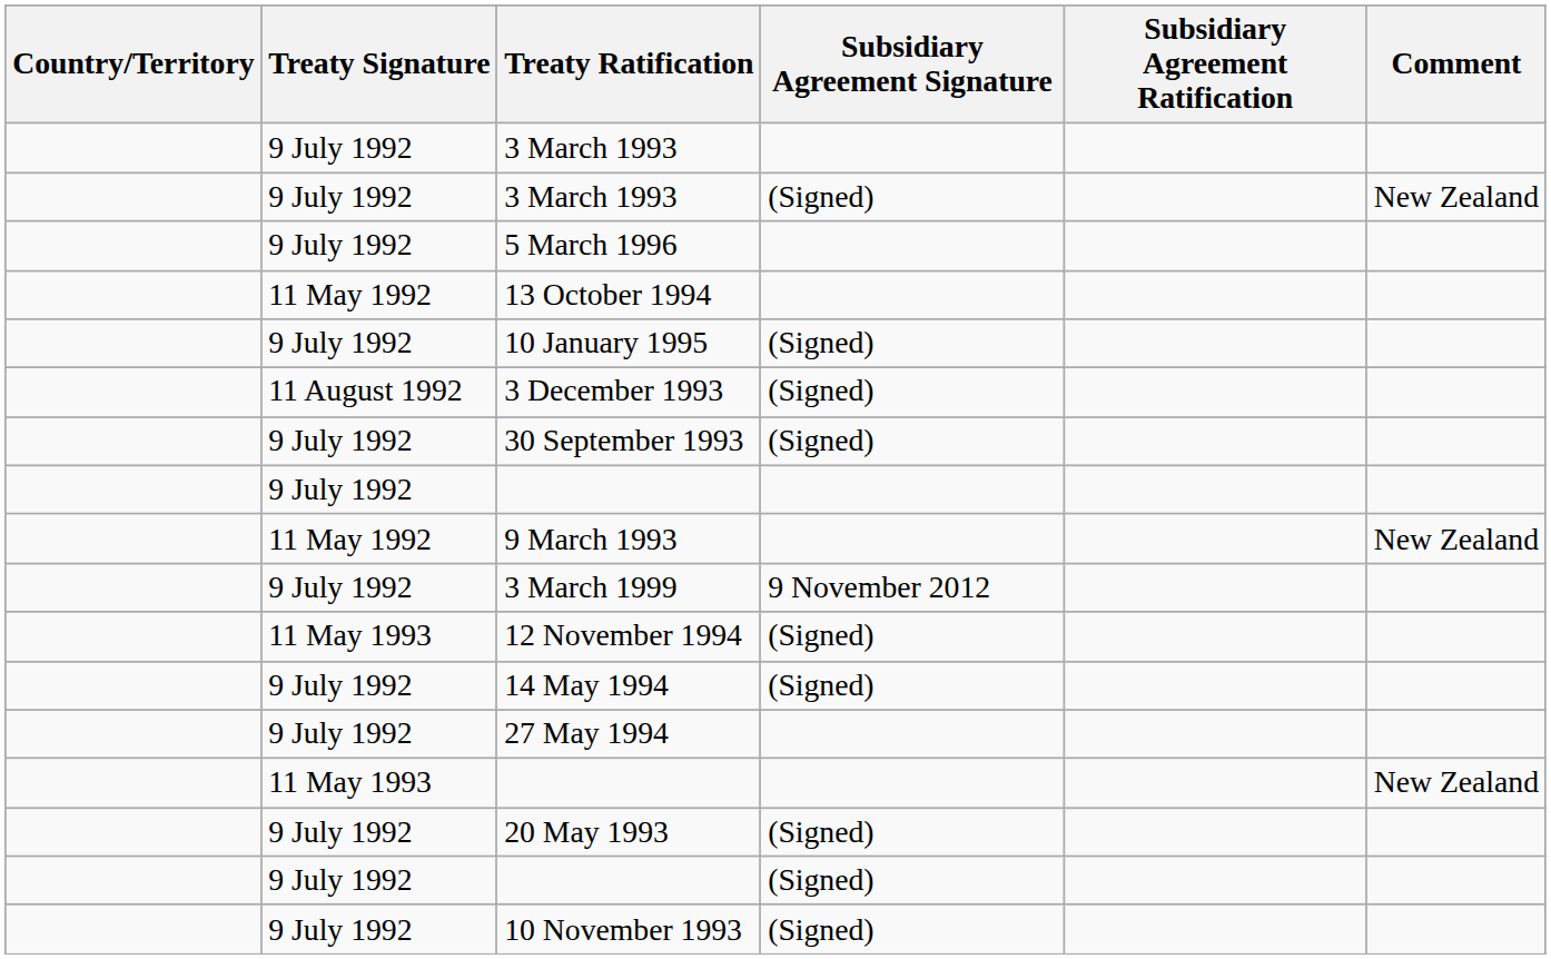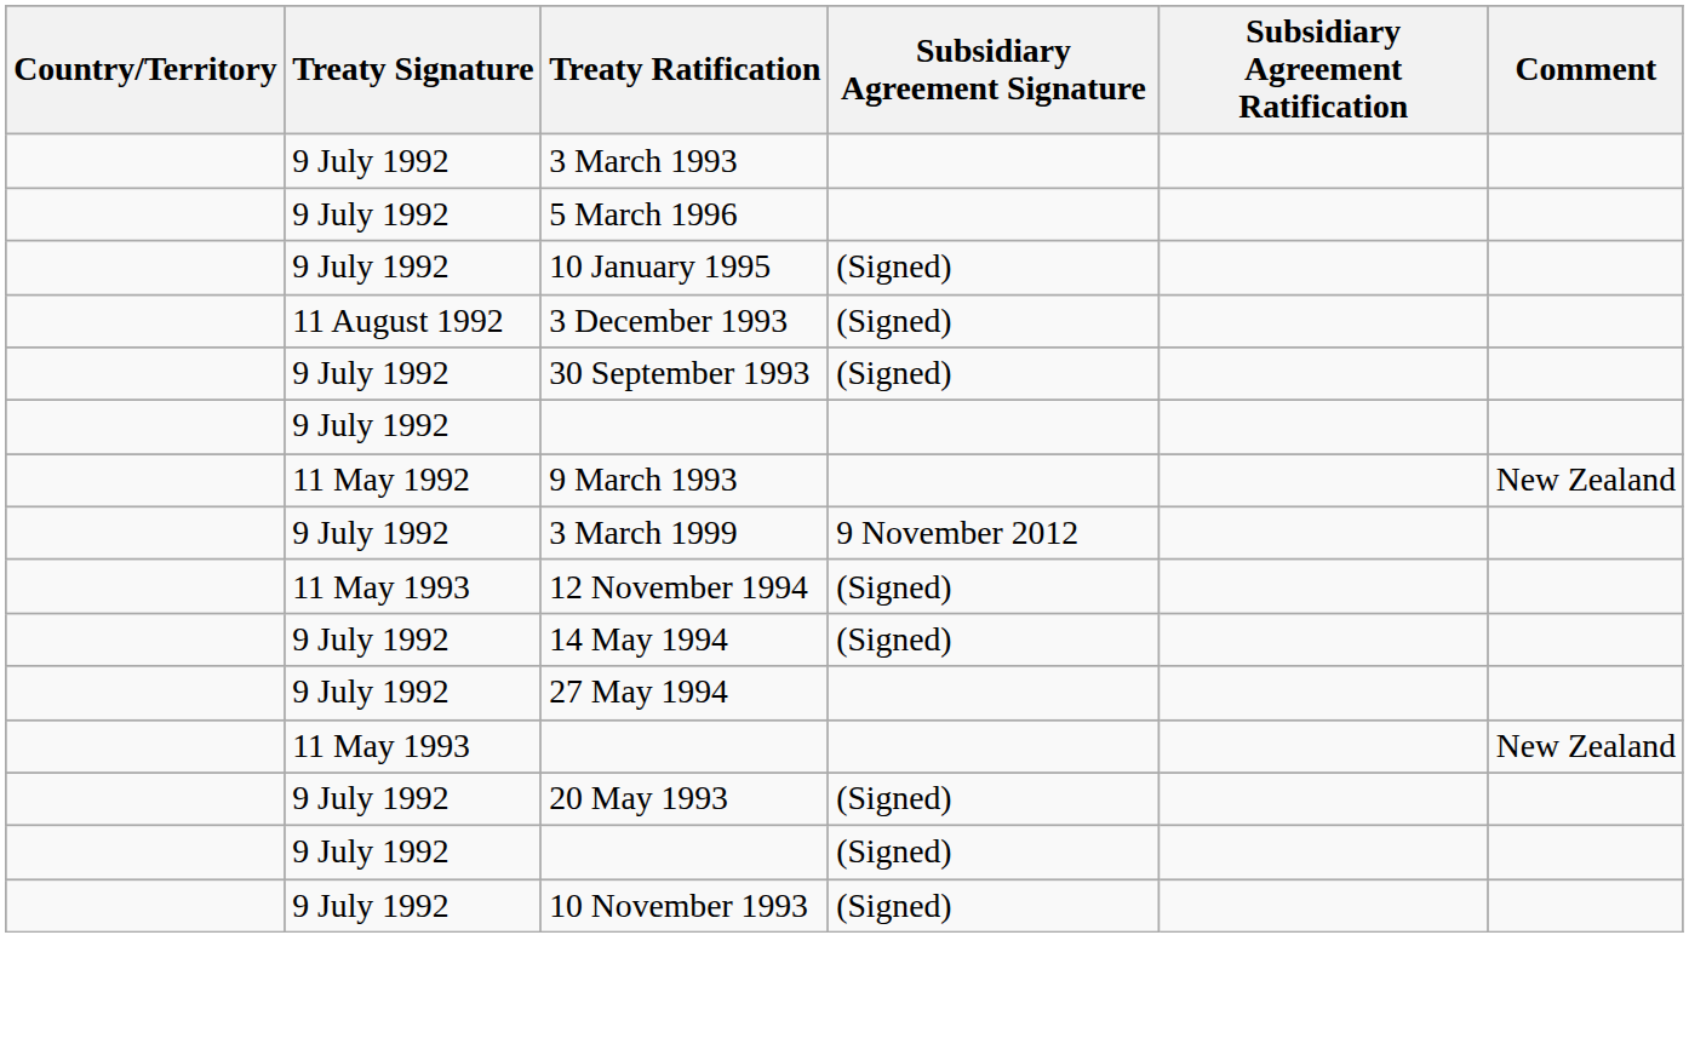 <table class="wikitable">
 <tr>
 <th>Country/Territory</th>
 <th>Treaty Signature</th>
 <th>Treaty Ratification</th>
 <th width="150">Subsidiary Agreement Signature</th>
 <th width="150">Subsidiary Agreement Ratification</th>
 <th>Comment</th>
 </tr>
 <tr>
 <td></td>
 <td>9 July 1992</td>
 <td>3 March 1993</td>
 <td></td>
 <td></td>
 <td></td>
 </tr>
 <tr>
 <td></td>
 <td>9 July 1992</td>
-<td>3 March 1993</td>
-<td>(Signed)</td>
-<td></td>
-<td>New Zealand</td>
-</tr>
-<tr>
-<td></td>
-<td>9 July 1992</td>
 <td>5 March 1996</td>
-<td></td>
-<td></td>
-<td></td>
-</tr>
-<tr>
-<td></td>
-<td>11 May 1992</td>
-<td>13 October 1994</td>
 <td></td>
 <td></td>
 <td></td>
 </tr>
 <tr>
 <td></td>
 <td>9 July 1992</td>
 <td>10 January 1995</td>
 <td>(Signed)</td>
 <td></td>
 <td></td>
 </tr>
 <tr>
 <td></td>
 <td>11 August 1992</td>
 <td>3 December 1993</td>
 <td>(Signed)</td>
 <td></td>
 <td></td>
 </tr>
 <tr>
 <td></td>
 <td>9 July 1992</td>
 <td>30 September 1993</td>
 <td>(Signed)</td>
 <td></td>
 <td></td>
 </tr>
 <tr>
 <td></td>
 <td>9 July 1992</td>
 <td></td>
 <td></td>
 <td></td>
 <td></td>
 </tr>
 <tr>
 <td></td>
 <td>11 May 1992</td>
 <td>9 March 1993</td>
 <td></td>
 <td></td>
 <td>New Zealand</td>
 </tr>
 <tr>
 <td></td>
 <td>9 July 1992</td>
 <td>3 March 1999</td>
 <td>9 November 2012</td>
 <td></td>
 <td></td>
 </tr>
 <tr>
 <td></td>
 <td>11 May 1993</td>
 <td>12 November 1994</td>
 <td>(Signed)</td>
 <td></td>
 <td></td>
 </tr>
 <tr>
 <td></td>
 <td>9 July 1992</td>
 <td>14 May 1994</td>
 <td>(Signed)</td>
 <td></td>
 <td></td>
 </tr>
 <tr>
 <td></td>
 <td>9 July 1992</td>
 <td>27 May 1994</td>
 <td></td>
 <td></td>
 <td></td>
 </tr>
 <tr>
 <td></td>
 <td>11 May 1993</td>
 <td></td>
 <td></td>
 <td></td>
 <td>New Zealand</td>
 </tr>
 <tr>
 <td></td>
 <td>9 July 1992</td>
 <td>20 May 1993</td>
 <td>(Signed)</td>
 <td></td>
 <td></td>
 </tr>
 <tr>
 <td></td>
 <td>9 July 1992</td>
 <td></td>
 <td>(Signed)</td>
 <td></td>
 <td></td>
 </tr>
 <tr>
 <td></td>
 <td>9 July 1992</td>
 <td>10 November 1993</td>
 <td>(Signed)</td>
 <td></td>
 <td></td>
 </tr>
 </table>
